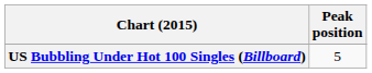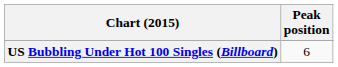 <table class="wikitable sortable plainrowheaders" style="text-align:center">
 <tr>
 <th scope="col">Chart (2015)</th>
 <th scope="col">Peak<br> position</th>
 </tr>
 <tr>
 </tr>
 <tr>
 </tr>
 <tr>
 </tr>
 <tr>
 </tr>
 <tr>
 <th scope="row">US <a href='#'>Bubbling Under Hot 100 Singles</a> (<em><a href='#'>Billboard</a></em>)</th>
-<td>5</td>
+<td>6</td>
 </tr>
 </table>
